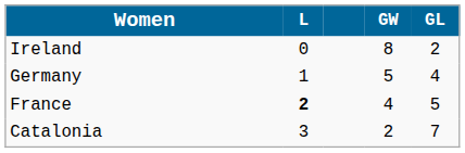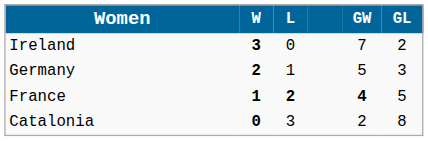 <table align=center cellpadding="3" cellspacing="0" style="background: #f9f9f9; border: 1px #aaa solid; border-collapse: collapse; font-size: 95%;" width=330>
 <tr bgcolor=#006699 style="color:white;">
 <th width=34% style=font-size:120%><strong>Women</strong></th>
+<th width=5%>W</th>
 <th width=5%>L</th>
 <th width=5%></th>
 <th width=5%>GW</th>
 <th width=5%>GL</th>
 </tr>
 <tr align=center>
 <td align=left> Ireland</td>
+<td><strong>3</strong></td>
 <td>0</td>
 <td></td>
-<td>8</td>
+<td>7</td>
 <td>2</td>
 </tr>
 <tr align=center>
 <td align=left> Germany</td>
+<td><strong>2</strong></td>
 <td>1</td>
 <td></td>
 <td>5</td>
-<td>4</td>
+<td>3</td>
 </tr>
 <tr align=center>
 <td align=left> France</td>
+<td><strong>1</strong></td>
 <td><strong>2</strong></td>
 <td></td>
-<td>4</td>
+<td><strong>4</strong></td>
 <td>5</td>
 </tr>
 <tr align=center>
 <td align=left> Catalonia</td>
+<td><strong>0</strong></td>
 <td>3</td>
 <td></td>
 <td>2</td>
-<td>7</td>
+<td>8</td>
 </tr>
 </table>
